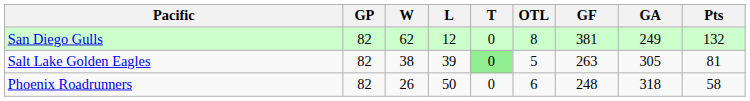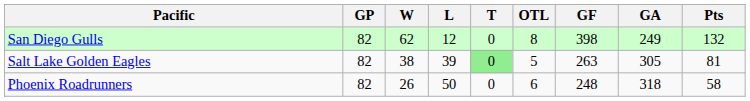 <table class="wikitable">
 <tr>
 <th width="40%">Pacific</th>
 <th width="5%">GP</th>
 <th width="5%">W</th>
 <th width="5%">L</th>
 <th width="5%">T</th>
 <th width="5%">OTL</th>
 <th width="7.5%">GF</th>
 <th width="7.5%">GA</th>
 <th width="7.5%">Pts</th>
 </tr>
 <tr align="center" bgcolor="#CCFFCC">
 <td align="left"><a href='#'>San Diego Gulls</a></td>
 <td>82</td>
 <td>62</td>
 <td>12</td>
 <td>0</td>
 <td>8</td>
-<td>381</td>
+<td>398</td>
 <td>249</td>
 <td>132</td>
 </tr>
 <tr align="center">
 <td align="left"><a href='#'>Salt Lake Golden Eagles</a></td>
 <td>82</td>
 <td>38</td>
 <td>39</td>
 <td style="background: lightgreen;">0</td>
 <td>5</td>
 <td>263</td>
 <td>305</td>
 <td>81</td>
 </tr>
 <tr align="center">
 <td align="left"><a href='#'>Phoenix Roadrunners</a></td>
 <td>82</td>
 <td>26</td>
 <td>50</td>
 <td>0</td>
 <td>6</td>
 <td>248</td>
 <td>318</td>
 <td>58</td>
 </tr>
 </table>
